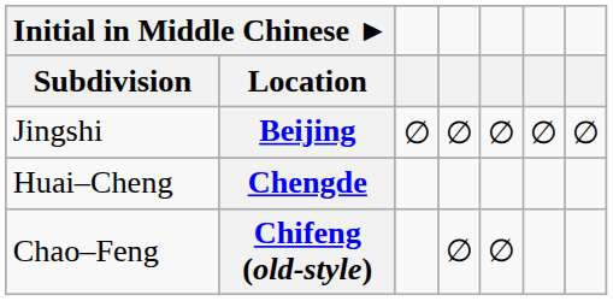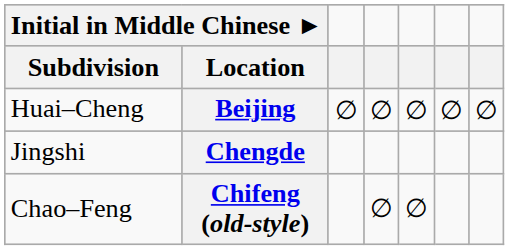 <table class="wikitable" style="text-align: left" align="center">
 <tr>
 <th colspan=2>Initial in Middle Chinese ►</th>
 <td></td>
 <td></td>
 <td></td>
 <td></td>
 <td></td>
 </tr>
 <tr>
 <th>Subdivision</th>
 <th>Location</th>
 <th></th>
 <th></th>
 <th></th>
 <th></th>
 <th></th>
 </tr>
 <tr>
-<td>Jingshi</td>
+<td>Huai–Cheng</td>
 <th><a href='#'>Beijing</a></th>
 <td>∅</td>
 <td>∅</td>
 <td>∅</td>
 <td>∅</td>
 <td>∅</td>
 </tr>
 <tr>
-<td>Huai–Cheng</td>
+<td>Jingshi</td>
 <th><a href='#'>Chengde</a></th>
 <td></td>
 <td></td>
 <td></td>
 <td></td>
 <td></td>
 </tr>
 <tr>
 <td>Chao–Feng</td>
 <th><a href='#'>Chifeng</a><br>(<em>old-style</em>)</th>
 <td></td>
 <td>∅</td>
 <td>∅</td>
 <td></td>
 <td></td>
 </tr>
 </table>
